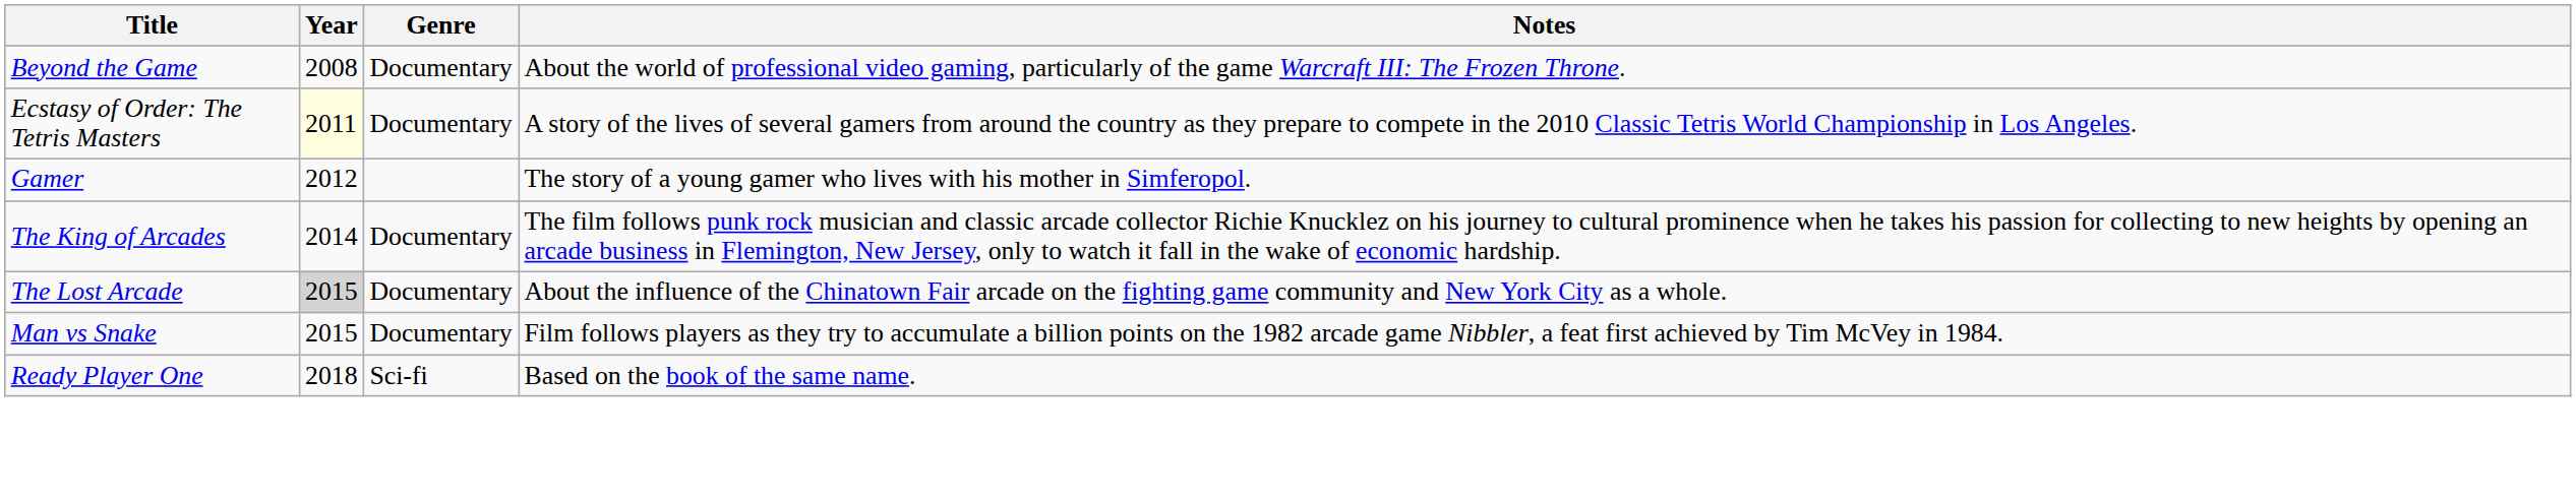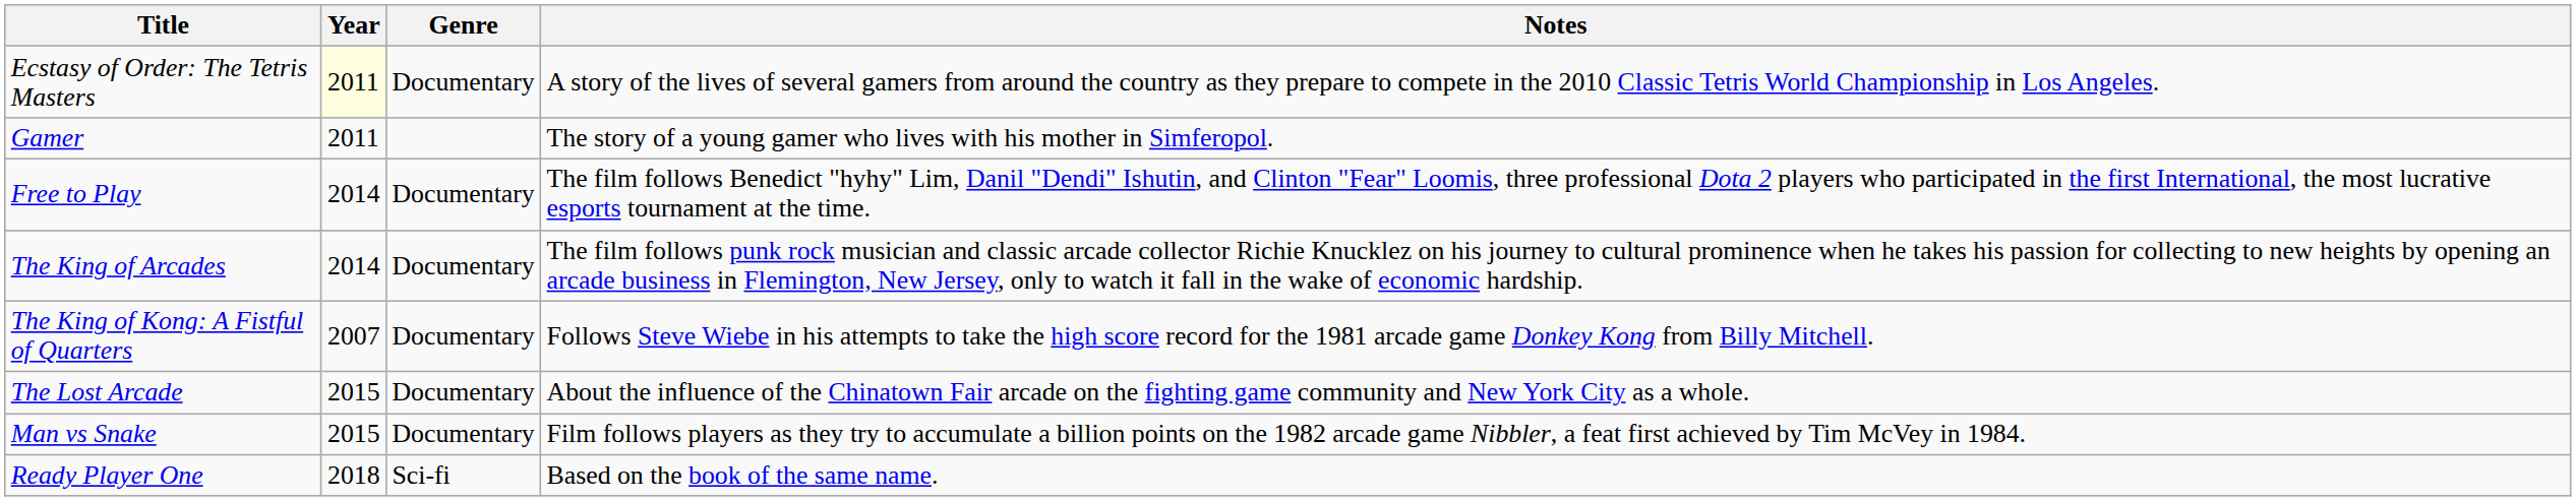 <table class="wikitable sortable">
 <tr>
 <th>Title</th>
 <th>Year</th>
 <th>Genre</th>
 <th>Notes</th>
-</tr>
-<tr>
-<td><em><a href='#'>Beyond the Game</a></em></td>
-<td>2008</td>
-<td>Documentary</td>
-<td>About the world of <a href='#'>professional video gaming</a>, particularly of the game <em><a href='#'>Warcraft III: The Frozen Throne</a></em>.</td>
 </tr>
 <tr>
 <td><em>Ecstasy of Order: The Tetris Masters</em></td>
 <td style="background: lightyellow;">2011</td>
 <td>Documentary</td>
 <td>A story of the lives of several gamers from around the country as they prepare to compete in the 2010 <a href='#'>Classic Tetris World Championship</a> in <a href='#'>Los Angeles</a>.</td>
 </tr>
 <tr>
 <td><em><a href='#'>Gamer</a></em></td>
-<td>2012</td>
+<td>2011</td>
 <td></td>
 <td>The story of a young gamer who lives with his mother in <a href='#'>Simferopol</a>.</td>
+</tr>
+<tr>
+<td><em><a href='#'>Free to Play</a></em></td>
+<td>2014</td>
+<td>Documentary</td>
+<td>The film follows Benedict "hyhy" Lim, <a href='#'>Danil "Dendi" Ishutin</a>, and <a href='#'>Clinton "Fear" Loomis</a>, three professional <em><a href='#'>Dota 2</a></em>  players who participated in <a href='#'>the first International</a>, the most lucrative <a href='#'>esports</a> tournament at the time.</td>
 </tr>
 <tr>
 <td><em><a href='#'>The King of Arcades</a></em></td>
 <td>2014</td>
 <td>Documentary</td>
 <td>The film follows <a href='#'>punk rock</a> musician and classic arcade collector Richie Knucklez on his journey to cultural prominence when he takes his passion for collecting to new heights by opening an <a href='#'>arcade business</a> in <a href='#'>Flemington, New Jersey</a>, only to watch it fall in the wake of <a href='#'>economic</a> hardship.</td>
 </tr>
 <tr>
+<td><em><a href='#'>The King of Kong: A Fistful of Quarters</a></em></td>
+<td>2007</td>
+<td>Documentary</td>
+<td>Follows <a href='#'>Steve Wiebe</a> in his attempts to take the <a href='#'>high score</a> record for the 1981 arcade game <em><a href='#'>Donkey Kong</a></em> from <a href='#'>Billy Mitchell</a>.</td>
+</tr>
+<tr>
 <td><em><a href='#'>The Lost Arcade</a></em></td>
-<td style="background: lightgrey;">2015</td>
+<td>2015</td>
 <td>Documentary</td>
 <td>About the influence of the <a href='#'>Chinatown Fair</a> arcade on the <a href='#'>fighting game</a> community and <a href='#'>New York City</a> as a whole.</td>
 </tr>
 <tr>
 <td><em><a href='#'>Man vs Snake</a></em></td>
 <td>2015</td>
 <td>Documentary</td>
 <td>Film follows players as they try to accumulate a billion points on the 1982 arcade game <em>Nibbler</em>, a feat first achieved by Tim McVey in 1984.</td>
 </tr>
 <tr>
 <td><em><a href='#'>Ready Player One</a></em></td>
 <td>2018</td>
 <td>Sci-fi</td>
 <td>Based on the <a href='#'>book of the same name</a>.</td>
 </tr>
 </table>
